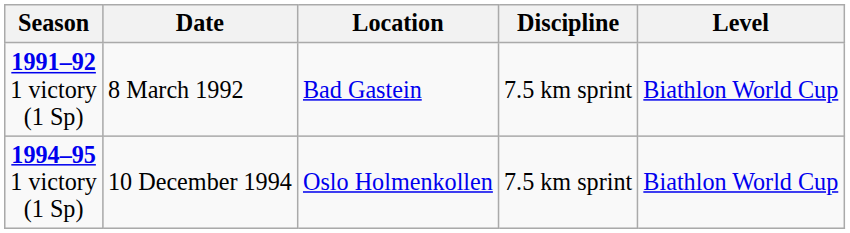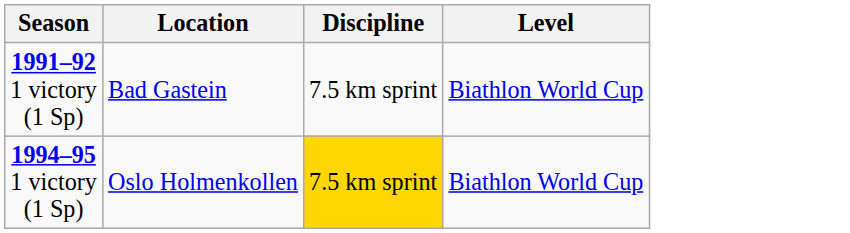 <table class="wikitable">
 <tr>
 <th>Season</th>
-<th>Date</th>
 <th>Location</th>
 <th>Discipline</th>
 <th>Level</th>
 </tr>
 <tr>
 <td rowspan="1" style="text-align:center;"><strong><a href='#'>1991–92</a></strong> <br> 1 victory <br> (1 Sp)</td>
-<td>8 March 1992</td>
 <td> <a href='#'>Bad Gastein</a></td>
 <td>7.5 km sprint</td>
 <td><a href='#'>Biathlon World Cup</a></td>
 </tr>
 <tr>
 <td rowspan="1" style="text-align:center;"><strong><a href='#'>1994–95</a></strong> <br> 1 victory <br> (1 Sp)</td>
-<td>10 December 1994</td>
 <td> <a href='#'>Oslo Holmenkollen</a></td>
-<td>7.5 km sprint</td>
+<td style="background: gold;">7.5 km sprint</td>
 <td><a href='#'>Biathlon World Cup</a></td>
 </tr>
 </table>
